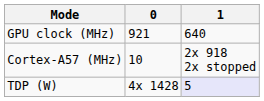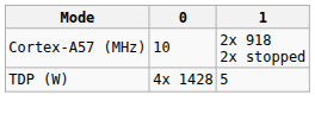 <table class="wikitable">
 <tr>
 <th>Mode</th>
 <th>0</th>
 <th>1</th>
-</tr>
-<tr>
-<td>GPU clock (MHz)</td>
-<td>921</td>
-<td>640</td>
 </tr>
 <tr>
 <td>Cortex-A57 (MHz)</td>
 <td>10</td>
 <td>2x 918<br>2x stopped</td>
 </tr>
 <tr>
 <td>TDP (W)</td>
 <td>4x 1428</td>
-<td style="background: lavender;">5</td>
+<td>5</td>
 </tr>
 </table>
